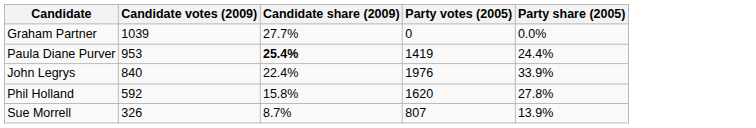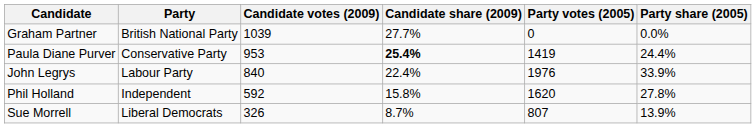 <table class="wikitable sortable">
 <tr>
 <th>Candidate</th>
+<th>Party</th>
 <th>Candidate votes (2009)</th>
 <th>Candidate share (2009)</th>
 <th>Party votes (2005)</th>
 <th>Party share (2005)</th>
 </tr>
 <tr>
 <td>Graham Partner</td>
+<td>British National Party</td>
 <td>1039</td>
 <td>27.7%</td>
 <td>0</td>
 <td>0.0%</td>
 </tr>
 <tr>
 <td>Paula Diane Purver</td>
+<td>Conservative Party</td>
 <td>953</td>
 <td><strong>25.4%</strong></td>
 <td>1419</td>
 <td>24.4%</td>
 </tr>
 <tr>
 <td>John Legrys</td>
+<td>Labour Party</td>
 <td>840</td>
 <td>22.4%</td>
 <td>1976</td>
 <td>33.9%</td>
 </tr>
 <tr>
 <td>Phil Holland</td>
+<td>Independent</td>
 <td>592</td>
 <td>15.8%</td>
 <td>1620</td>
 <td>27.8%</td>
 </tr>
 <tr>
 <td>Sue Morrell</td>
+<td>Liberal Democrats</td>
 <td>326</td>
 <td>8.7%</td>
 <td>807</td>
 <td>13.9%</td>
 </tr>
 </table>
